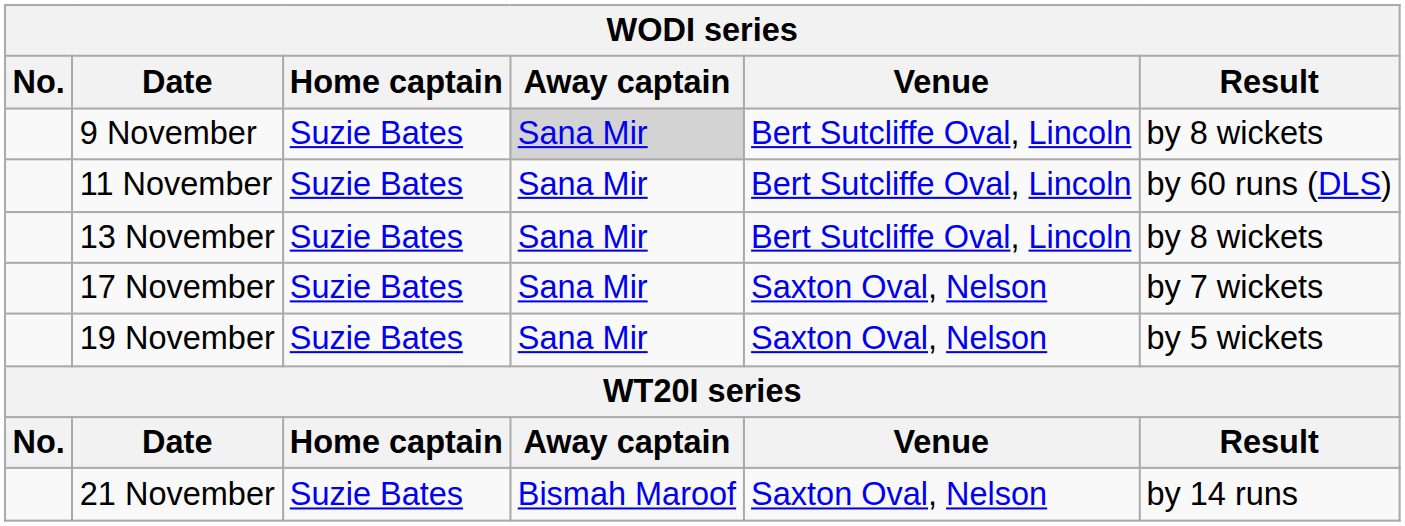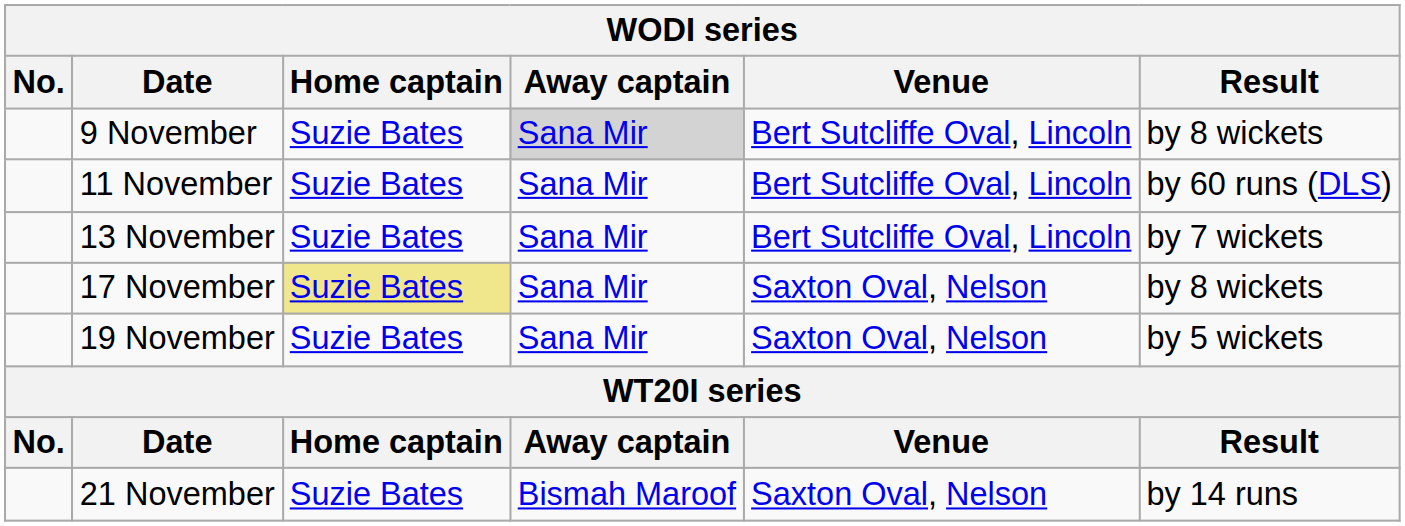 <table class="wikitable">
 <tr>
 <th colspan="6">WODI series</th>
 </tr>
 <tr>
 <th>No.</th>
 <th>Date</th>
 <th>Home captain</th>
 <th>Away captain</th>
 <th>Venue</th>
 <th>Result</th>
 </tr>
 <tr>
 <td></td>
 <td>9 November</td>
 <td><a href='#'>Suzie Bates</a></td>
 <td style="background: lightgrey;"><a href='#'>Sana Mir</a></td>
 <td><a href='#'>Bert Sutcliffe Oval</a>, <a href='#'>Lincoln</a></td>
 <td> by 8 wickets</td>
 </tr>
 <tr>
 <td></td>
 <td>11 November</td>
 <td><a href='#'>Suzie Bates</a></td>
 <td><a href='#'>Sana Mir</a></td>
 <td><a href='#'>Bert Sutcliffe Oval</a>, <a href='#'>Lincoln</a></td>
 <td> by 60 runs (<a href='#'>DLS</a>)</td>
 </tr>
 <tr>
 <td></td>
 <td>13 November</td>
 <td><a href='#'>Suzie Bates</a></td>
 <td><a href='#'>Sana Mir</a></td>
 <td><a href='#'>Bert Sutcliffe Oval</a>, <a href='#'>Lincoln</a></td>
-<td> by 8 wickets</td>
+<td> by 7 wickets</td>
 </tr>
 <tr>
 <td></td>
 <td>17 November</td>
-<td><a href='#'>Suzie Bates</a></td>
+<td style="background: khaki;"><a href='#'>Suzie Bates</a></td>
 <td><a href='#'>Sana Mir</a></td>
 <td><a href='#'>Saxton Oval</a>, <a href='#'>Nelson</a></td>
-<td> by 7 wickets</td>
+<td> by 8 wickets</td>
 </tr>
 <tr>
 <td></td>
 <td>19 November</td>
 <td><a href='#'>Suzie Bates</a></td>
 <td><a href='#'>Sana Mir</a></td>
 <td><a href='#'>Saxton Oval</a>, <a href='#'>Nelson</a></td>
 <td> by 5 wickets</td>
 </tr>
 <tr>
 <th colspan="6">WT20I series</th>
 </tr>
 <tr>
 <th>No.</th>
 <th>Date</th>
 <th>Home captain</th>
 <th>Away captain</th>
 <th>Venue</th>
 <th>Result</th>
 </tr>
 <tr>
 <td></td>
 <td>21 November</td>
 <td><a href='#'>Suzie Bates</a></td>
 <td><a href='#'>Bismah Maroof</a></td>
 <td><a href='#'>Saxton Oval</a>, <a href='#'>Nelson</a></td>
 <td> by 14 runs</td>
 </tr>
 </table>
